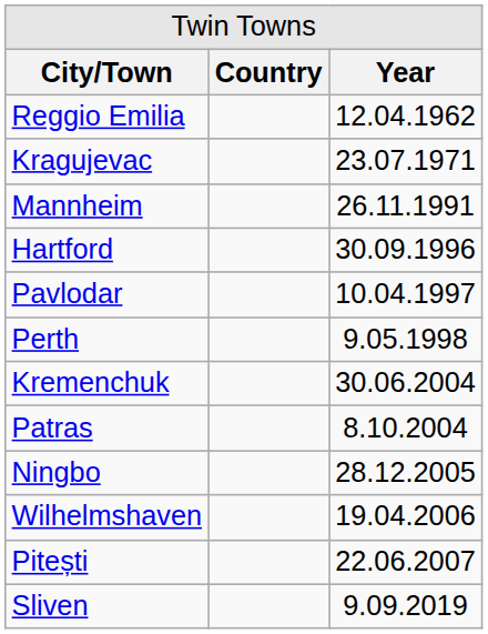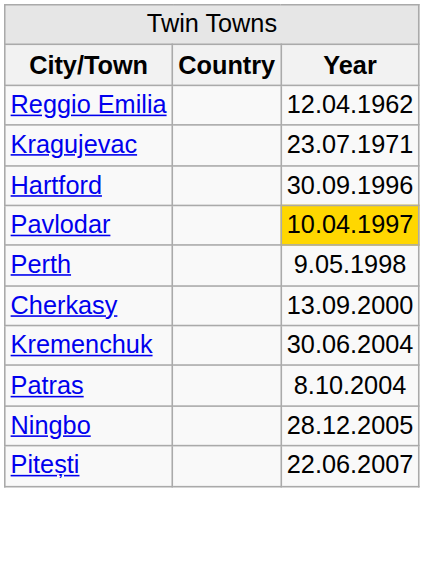 <table class="wikitable">
 <tr bgcolor=#e6e6e6>
 <td colspan = 3 align=center>Twin Towns</td>
 </tr>
 <tr>
 <th>City/Town</th>
 <th>Country</th>
 <th>Year</th>
 </tr>
 <tr>
 <td><a href='#'>Reggio Emilia</a></td>
 <td></td>
 <td align="center">12.04.1962</td>
 </tr>
 <tr>
 <td><a href='#'>Kragujevac</a></td>
 <td></td>
 <td align="center">23.07.1971</td>
 </tr>
 <tr>
-<td><a href='#'>Mannheim</a></td>
-<td></td>
-<td align="center">26.11.1991</td>
-</tr>
-<tr>
 <td><a href='#'>Hartford</a></td>
 <td></td>
 <td align="center">30.09.1996</td>
 </tr>
 <tr>
 <td><a href='#'>Pavlodar</a></td>
 <td></td>
-<td align="center">10.04.1997</td>
+<td align="center" style="background: gold;">10.04.1997</td>
 </tr>
 <tr>
 <td><a href='#'>Perth</a></td>
 <td></td>
 <td align="center">9.05.1998</td>
+</tr>
+<tr>
+<td><a href='#'>Cherkasy</a></td>
+<td></td>
+<td align="center">13.09.2000</td>
 </tr>
 <tr>
 <td><a href='#'>Kremenchuk</a></td>
 <td></td>
 <td align="center">30.06.2004</td>
 </tr>
 <tr>
 <td><a href='#'>Patras</a></td>
 <td></td>
 <td align="center">8.10.2004</td>
 </tr>
 <tr>
 <td><a href='#'>Ningbo</a></td>
 <td></td>
 <td align="center">28.12.2005</td>
 </tr>
 <tr>
-<td><a href='#'>Wilhelmshaven</a></td>
-<td></td>
-<td align="center">19.04.2006</td>
-</tr>
-<tr>
 <td><a href='#'>Pitești</a></td>
 <td></td>
 <td align="center">22.06.2007</td>
 </tr>
-<tr>
-<td><a href='#'>Sliven</a></td>
-<td></td>
-<td align="center">9.09.2019</td>
-</tr>
 </table>
